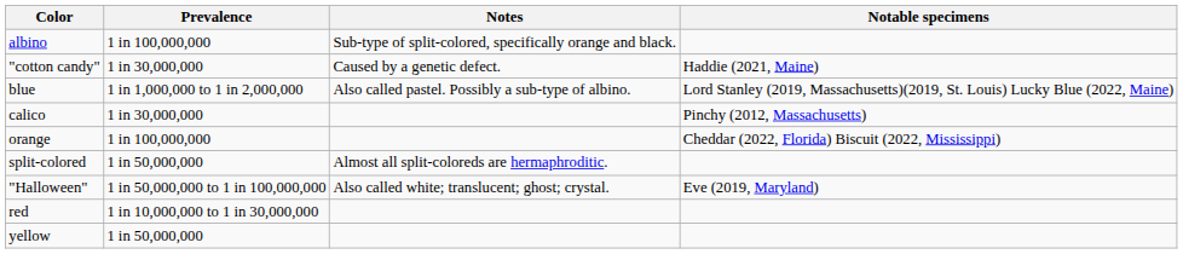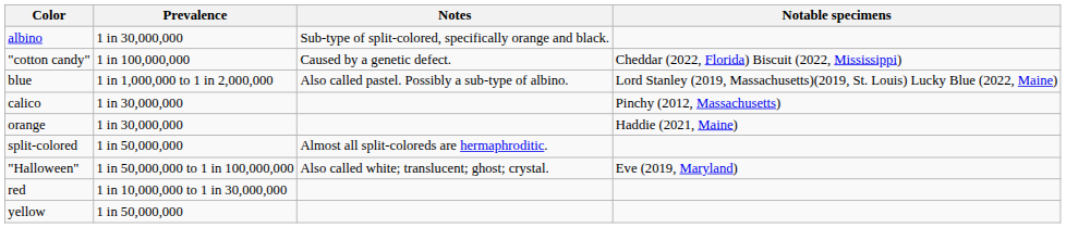 <table class="wikitable sortable">
 <tr>
 <th>Color</th>
 <th>Prevalence</th>
 <th>Notes</th>
 <th>Notable specimens</th>
 </tr>
 <tr>
 <td><a href='#'>albino</a></td>
-<td>1 in 100,000,000</td>
+<td>1 in 30,000,000</td>
 <td>Sub-type of split-colored, specifically orange and black.</td>
 <td></td>
 </tr>
 <tr>
 <td>"cotton candy"</td>
-<td>1 in 30,000,000</td>
+<td>1 in 100,000,000</td>
 <td>Caused by a genetic defect.</td>
-<td>Haddie (2021, <a href='#'>Maine</a>)</td>
+<td>Cheddar (2022, <a href='#'>Florida</a>) Biscuit (2022, <a href='#'>Mississippi</a>)</td>
 </tr>
 <tr>
 <td>blue</td>
 <td>1 in 1,000,000 to 1 in 2,000,000</td>
 <td>Also called pastel. Possibly a sub-type of albino.</td>
 <td>Lord Stanley (2019, Massachusetts)(2019, St. Louis) Lucky Blue (2022, <a href='#'>Maine</a>)</td>
 </tr>
 <tr>
 <td>calico</td>
 <td>1 in 30,000,000</td>
 <td></td>
 <td>Pinchy (2012, <a href='#'>Massachusetts</a>)</td>
 </tr>
 <tr>
 <td>orange</td>
-<td>1 in 100,000,000</td>
+<td>1 in 30,000,000</td>
 <td></td>
-<td>Cheddar (2022, <a href='#'>Florida</a>) Biscuit (2022, <a href='#'>Mississippi</a>)</td>
+<td>Haddie (2021, <a href='#'>Maine</a>)</td>
 </tr>
 <tr>
 <td>split-colored</td>
 <td>1 in 50,000,000</td>
 <td>Almost all split-coloreds are <a href='#'>hermaphroditic</a>.</td>
 <td></td>
 </tr>
 <tr>
 <td>"Halloween"</td>
 <td>1 in 50,000,000 to 1 in 100,000,000</td>
 <td>Also called white; translucent; ghost; crystal.</td>
 <td>Eve (2019, <a href='#'>Maryland</a>)</td>
 </tr>
 <tr>
 <td>red</td>
 <td>1 in 10,000,000 to 1 in 30,000,000</td>
 <td></td>
 <td></td>
 </tr>
 <tr>
 <td>yellow</td>
 <td>1 in 50,000,000</td>
 <td></td>
 <td></td>
 </tr>
 </table>
